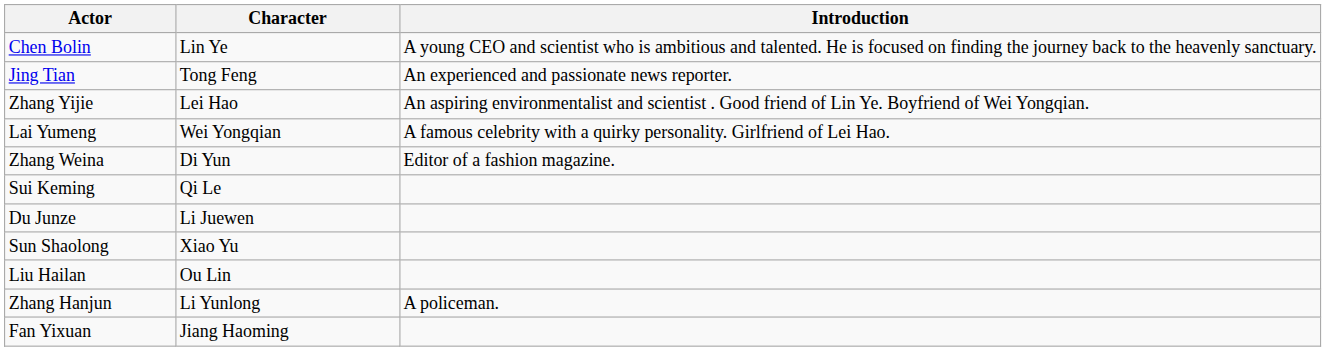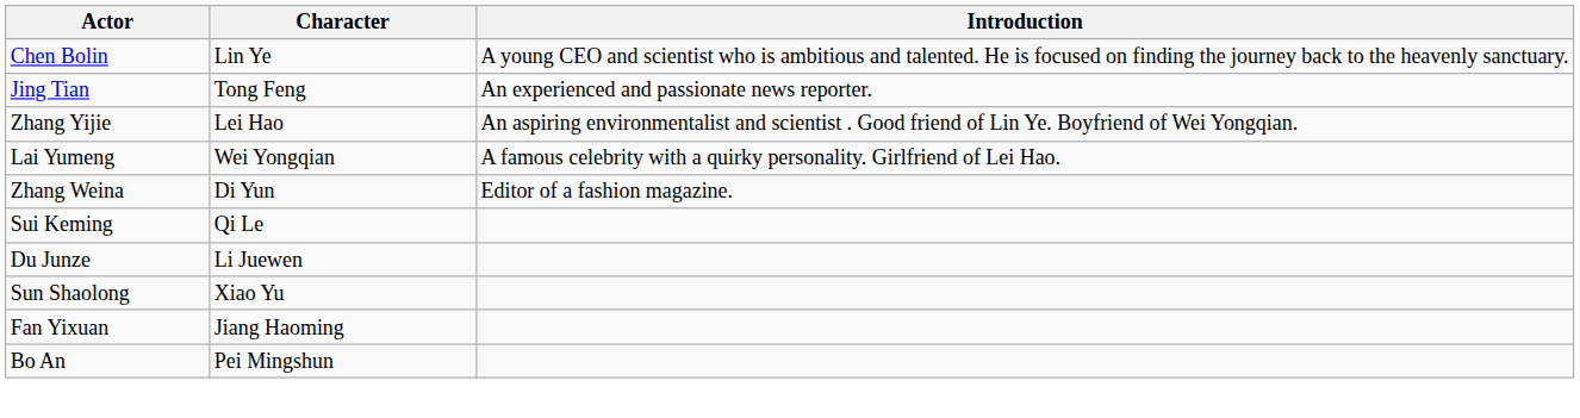 <table class="wikitable">
 <tr>
 <th style="width:13%">Actor</th>
 <th style="width:17%">Character</th>
 <th>Introduction</th>
 </tr>
 <tr>
 <td><a href='#'>Chen Bolin</a></td>
 <td>Lin Ye</td>
 <td>A young CEO and scientist who is ambitious and talented. He is focused on finding the journey back to the heavenly sanctuary.</td>
 </tr>
 <tr>
 <td><a href='#'>Jing Tian</a></td>
 <td>Tong Feng</td>
 <td>An experienced and passionate news reporter.</td>
 </tr>
 <tr>
 <td>Zhang Yijie</td>
 <td>Lei Hao</td>
 <td>An aspiring environmentalist and  scientist . Good friend of Lin Ye. Boyfriend of Wei Yongqian.</td>
 </tr>
 <tr>
 <td>Lai Yumeng</td>
 <td>Wei Yongqian</td>
 <td>A famous celebrity with a quirky personality. Girlfriend  of Lei Hao.</td>
 </tr>
 <tr>
 <td>Zhang Weina</td>
 <td>Di Yun</td>
 <td>Editor of a fashion magazine.</td>
 </tr>
 <tr>
 <td>Sui Keming</td>
 <td>Qi Le</td>
 <td></td>
 </tr>
 <tr>
 <td>Du Junze</td>
 <td>Li Juewen</td>
 <td></td>
 </tr>
 <tr>
 <td>Sun Shaolong</td>
 <td>Xiao Yu</td>
 <td></td>
 </tr>
 <tr>
-<td>Liu Hailan</td>
-<td>Ou Lin</td>
-<td></td>
-</tr>
-<tr>
-<td>Zhang Hanjun</td>
-<td>Li Yunlong</td>
-<td>A policeman.</td>
-</tr>
-<tr>
 <td>Fan Yixuan</td>
 <td>Jiang Haoming</td>
 <td></td>
 </tr>
+<tr>
+<td>Bo An</td>
+<td>Pei Mingshun</td>
+<td></td>
+</tr>
 </table>
